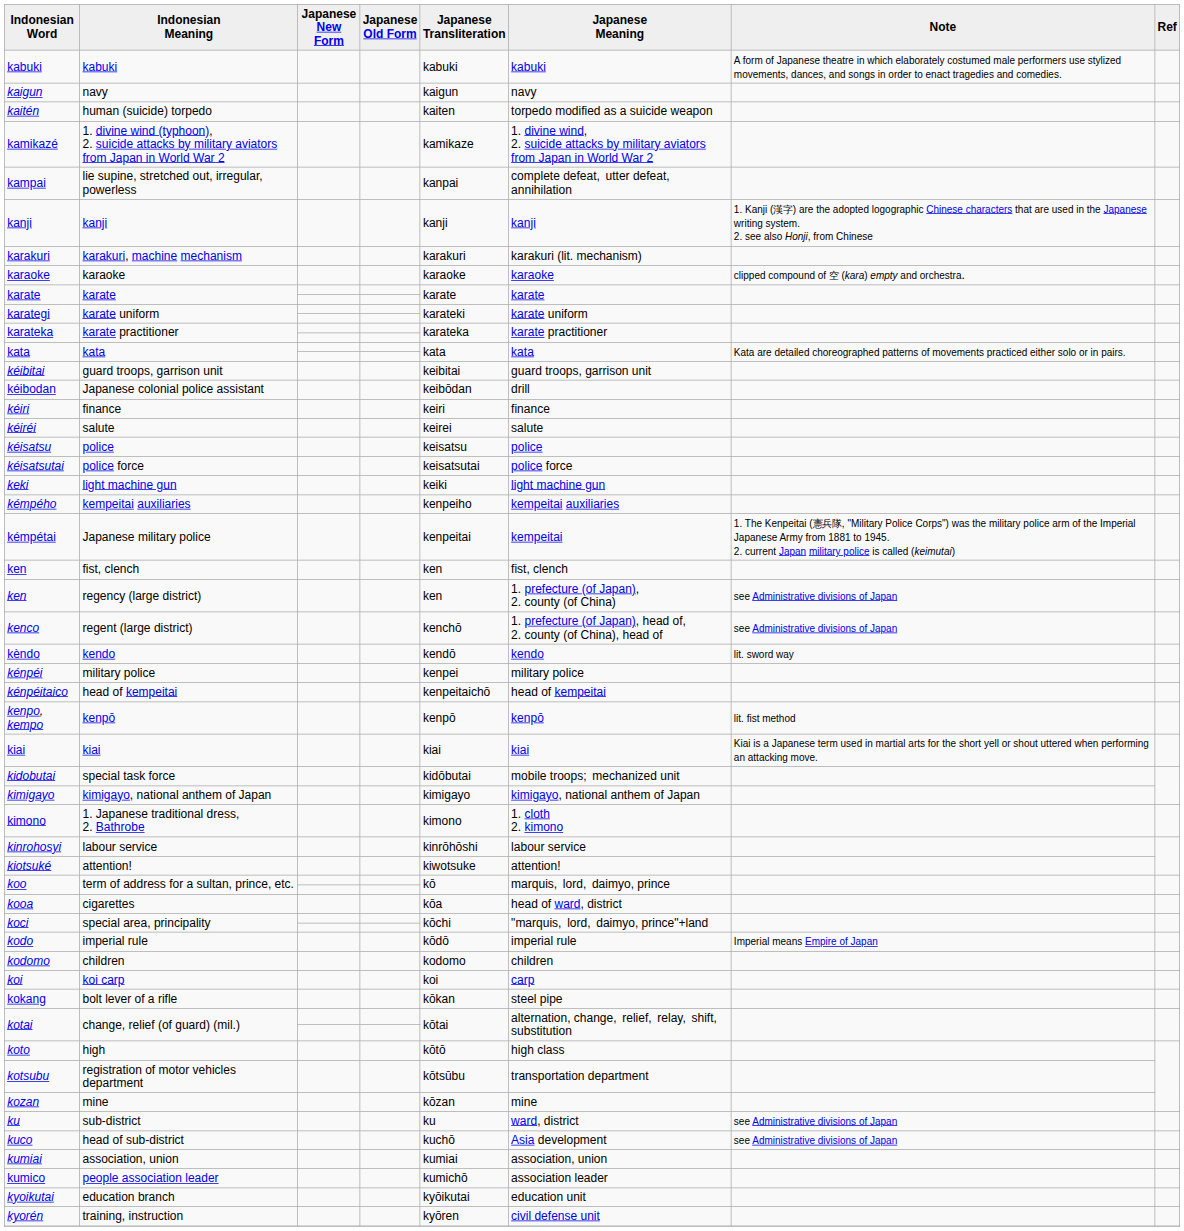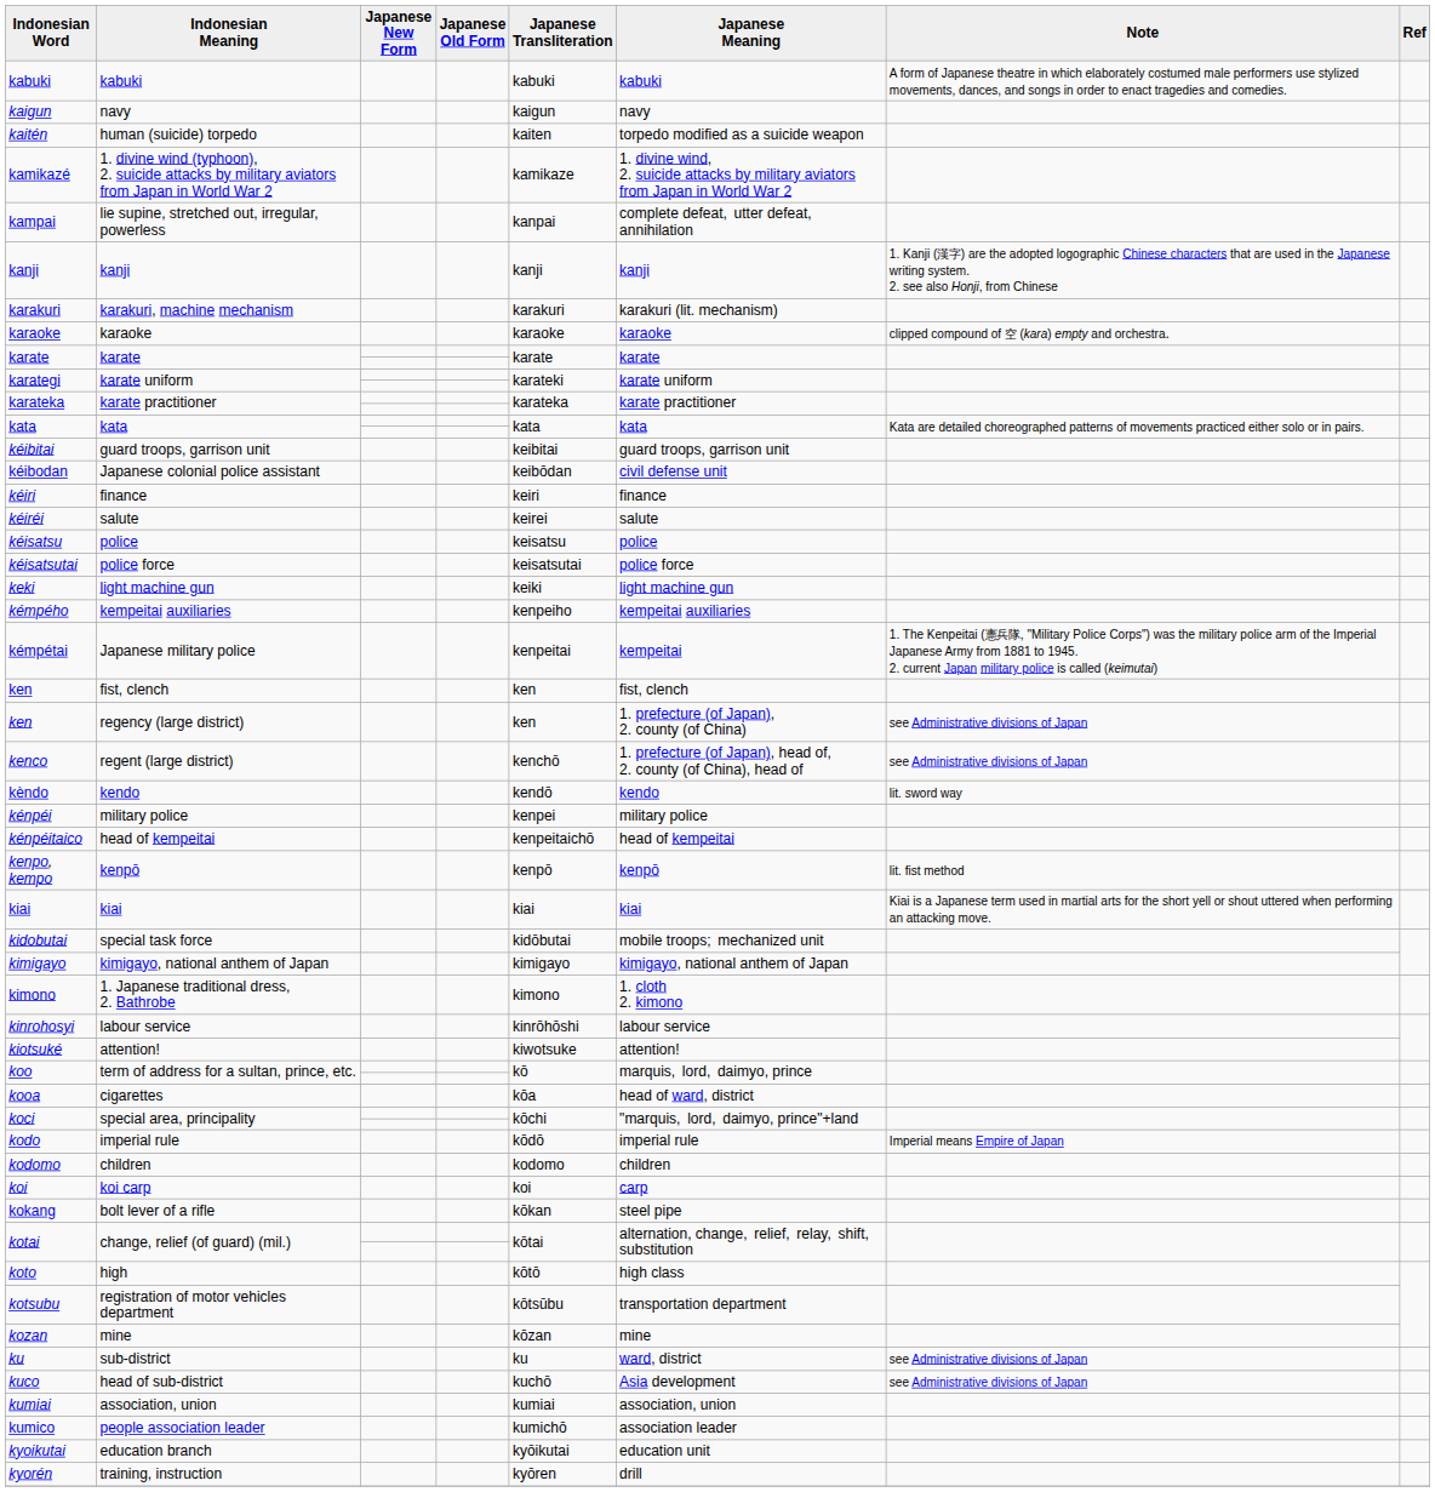 <table class="wikitable">
 <tr>
 <th style="background:#efefef;">Indonesian <br>Word</th>
 <th style="background:#efefef;">Indonesian <br>Meaning</th>
 <th style="background:#efefef;">Japanese <br><a href='#'>New Form</a></th>
 <th style="background:#efefef;">Japanese <br><a href='#'>Old Form</a></th>
 <th style="background:#efefef;">Japanese <br>Transliteration</th>
 <th style="background:#efefef;">Japanese <br>Meaning</th>
 <th style="background:#efefef;">Note</th>
 <th style="background:#efefef;">Ref</th>
 </tr>
 <tr>
 <td><a href='#'>kabuki</a></td>
 <td><a href='#'>kabuki</a></td>
 <td></td>
 <td></td>
 <td>kabuki</td>
 <td><a href='#'>kabuki</a></td>
 <td><small>A form of Japanese theatre in which elaborately costumed male performers use stylized movements, dances, and songs in order to enact tragedies and comedies.</small></td>
 <td></td>
 </tr>
 <tr>
 <td><em><a href='#'>kaigun</a></em></td>
 <td>navy</td>
 <td></td>
 <td></td>
 <td>kaigun</td>
 <td>navy</td>
 <td><small></small></td>
 <td></td>
 </tr>
 <tr>
 <td><em><a href='#'>kaitén</a></em></td>
 <td>human (suicide) torpedo</td>
 <td></td>
 <td></td>
 <td>kaiten</td>
 <td>torpedo modified as a suicide weapon</td>
 <td><small></small></td>
 <td></td>
 </tr>
 <tr>
 <td><a href='#'>kamikazé</a></td>
 <td>1. <a href='#'>divine wind (typhoon)</a>, <br>2. <a href='#'>suicide attacks by military aviators from Japan in World War 2</a></td>
 <td></td>
 <td></td>
 <td>kamikaze</td>
 <td>1. <a href='#'>divine wind</a>, <br>2. <a href='#'>suicide attacks by military aviators from Japan in World War 2</a></td>
 <td></td>
 <td></td>
 </tr>
 <tr>
 <td><a href='#'>kampai</a></td>
 <td>lie supine, stretched out, irregular, powerless</td>
 <td></td>
 <td></td>
 <td>kanpai</td>
 <td>complete defeat,  utter defeat,  annihilation</td>
 <td></td>
 <td></td>
 </tr>
 <tr>
 <td><a href='#'>kanji</a></td>
 <td><a href='#'>kanji</a></td>
 <td></td>
 <td></td>
 <td>kanji</td>
 <td><a href='#'>kanji</a></td>
 <td><small>1. Kanji (漢字) are the adopted logographic <a href='#'>Chinese characters</a> that are used in the <a href='#'>Japanese</a> writing system. <br>2. see also <em>Honji</em>, from Chinese</small></td>
 <td></td>
 </tr>
 <tr>
 <td><a href='#'>karakuri</a></td>
 <td><a href='#'>karakuri</a>, <a href='#'>machine</a> <a href='#'>mechanism</a></td>
 <td></td>
 <td></td>
 <td>karakuri</td>
 <td>karakuri (lit. mechanism)</td>
 <td></td>
 <td></td>
 </tr>
 <tr>
 <td><a href='#'>karaoke</a></td>
 <td>karaoke</td>
 <td></td>
 <td></td>
 <td>karaoke</td>
 <td><a href='#'>karaoke</a></td>
 <td><small>clipped compound of 空 (<em>kara</em>) <em>empty</em> and orchestra</small>.</td>
 <td></td>
 </tr>
 <tr>
 <td rowspan="2"><a href='#'>karate</a></td>
 <td rowspan="2"><a href='#'>karate</a></td>
 <td></td>
 <td></td>
 <td rowspan="2">karate</td>
 <td rowspan="2"><a href='#'>karate</a></td>
 <td rowspan="2"></td>
 <td rowspan="2"></td>
 </tr>
 <tr>
 <td></td>
 <td></td>
 </tr>
 <tr>
 <td rowspan="2"><a href='#'>karategi</a></td>
 <td rowspan="2"><a href='#'>karate</a> uniform</td>
 <td></td>
 <td></td>
 <td rowspan="2">karateki</td>
 <td rowspan="2"><a href='#'>karate</a> uniform</td>
 <td rowspan="2"></td>
 <td rowspan="2"></td>
 </tr>
 <tr>
 <td></td>
 <td></td>
 </tr>
 <tr>
 <td rowspan="2"><a href='#'>karateka</a></td>
 <td rowspan="2"><a href='#'>karate</a> practitioner</td>
 <td></td>
 <td></td>
 <td rowspan="2">karateka</td>
 <td rowspan="2"><a href='#'>karate</a> practitioner</td>
 <td rowspan="2"></td>
 <td rowspan="2"></td>
 </tr>
 <tr>
 <td></td>
 <td></td>
 </tr>
 <tr>
 <td rowspan="2"><a href='#'>kata</a></td>
 <td rowspan="2"><a href='#'>kata</a></td>
 <td></td>
 <td></td>
 <td rowspan="2">kata</td>
 <td rowspan="2"><a href='#'>kata</a></td>
 <td rowspan="2"><small>Kata are detailed choreographed patterns of movements practiced either solo or in pairs.</small></td>
 <td rowspan="2"></td>
 </tr>
 <tr>
 <td></td>
 <td></td>
 </tr>
 <tr>
 <td><em><a href='#'>kéibitai</a></em></td>
 <td>guard troops, garrison unit</td>
 <td></td>
 <td></td>
 <td>keibitai</td>
 <td>guard troops, garrison unit</td>
 <td></td>
 <td></td>
 </tr>
 <tr>
 <td><a href='#'>kéibodan</a></td>
 <td>Japanese colonial police assistant</td>
 <td></td>
 <td></td>
 <td>keibōdan</td>
-<td>drill</td>
+<td><a href='#'>civil defense unit</a></td>
 <td></td>
 <td></td>
 </tr>
 <tr>
 <td><em><a href='#'>kéiri</a></em></td>
 <td>finance</td>
 <td></td>
 <td></td>
 <td>keiri</td>
 <td>finance</td>
 <td></td>
 <td></td>
 </tr>
 <tr>
 <td><em><a href='#'>kéiréi</a></em></td>
 <td>salute</td>
 <td></td>
 <td></td>
 <td>keirei</td>
 <td>salute</td>
 <td></td>
 <td></td>
 </tr>
 <tr>
 <td><em><a href='#'>kéisatsu</a></em></td>
 <td><a href='#'>police</a></td>
 <td></td>
 <td></td>
 <td>keisatsu</td>
 <td><a href='#'>police</a></td>
 <td></td>
 <td></td>
 </tr>
 <tr>
 <td><em><a href='#'>kéisatsutai</a></em></td>
 <td><a href='#'>police</a> force</td>
 <td></td>
 <td></td>
 <td>keisatsutai</td>
 <td><a href='#'>police</a> force</td>
 <td></td>
 <td></td>
 </tr>
 <tr>
 <td><em><a href='#'>keki</a></em></td>
 <td><a href='#'>light machine gun</a></td>
 <td></td>
 <td></td>
 <td>keiki</td>
 <td><a href='#'>light machine gun</a></td>
 <td></td>
 <td></td>
 </tr>
 <tr>
 <td><em><a href='#'>kémpého</a></em></td>
 <td><a href='#'>kempeitai</a> <a href='#'>auxiliaries</a></td>
 <td></td>
 <td></td>
 <td>kenpeiho</td>
 <td><a href='#'>kempeitai</a> <a href='#'>auxiliaries</a></td>
 <td></td>
 <td></td>
 </tr>
 <tr>
 <td><a href='#'>kémpétai</a></td>
 <td>Japanese military police</td>
 <td></td>
 <td></td>
 <td>kenpeitai</td>
 <td><a href='#'>kempeitai</a></td>
 <td><small>1. The Kenpeitai (憲兵隊, "Military Police Corps") was the military police arm of the Imperial Japanese Army from 1881 to 1945. <br>2. current <a href='#'>Japan</a> <a href='#'>military police</a> is called  (<em>keimutai</em>)</small></td>
 <td></td>
 </tr>
 <tr>
 <td><a href='#'>ken</a></td>
 <td>fist, clench</td>
 <td></td>
 <td></td>
 <td>ken</td>
 <td>fist, clench</td>
 <td></td>
 <td></td>
 </tr>
 <tr>
 <td><em><a href='#'>ken</a></em></td>
 <td>regency (large district)</td>
 <td></td>
 <td></td>
 <td>ken</td>
 <td>1. <a href='#'>prefecture (of Japan)</a>, <br>2. county (of China)</td>
 <td><small>see <a href='#'>Administrative divisions of Japan</a></small></td>
 <td></td>
 </tr>
 <tr>
 <td><em><a href='#'>kenco</a></em></td>
 <td>regent (large district)</td>
 <td></td>
 <td></td>
 <td>kenchō</td>
 <td>1. <a href='#'>prefecture (of Japan)</a>, head of, <br>2. county (of China), head of</td>
 <td><small>see <a href='#'>Administrative divisions of Japan</a></small></td>
 <td></td>
 </tr>
 <tr>
 <td><a href='#'>kèndo</a></td>
 <td><a href='#'>kendo</a></td>
 <td></td>
 <td></td>
 <td>kendō</td>
 <td><a href='#'>kendo</a></td>
 <td><small>lit. sword way</small></td>
 <td></td>
 </tr>
 <tr>
 <td><em><a href='#'>kénpéi</a></em></td>
 <td>military police</td>
 <td></td>
 <td></td>
 <td>kenpei</td>
 <td>military police</td>
 <td></td>
 <td></td>
 </tr>
 <tr>
 <td><em><a href='#'>kénpéitaico</a></em></td>
 <td>head of <a href='#'>kempeitai</a></td>
 <td></td>
 <td></td>
 <td>kenpeitaichō</td>
 <td>head of <a href='#'>kempeitai</a></td>
 <td></td>
 <td></td>
 </tr>
 <tr>
 <td><em><a href='#'>kenpo</a>, <a href='#'>kempo</a></em></td>
 <td><a href='#'>kenpō</a></td>
 <td></td>
 <td></td>
 <td>kenpō</td>
 <td><a href='#'>kenpō</a></td>
 <td><small>lit. fist method</small></td>
 <td></td>
 </tr>
 <tr>
 <td><a href='#'>kiai</a></td>
 <td><a href='#'>kiai</a></td>
 <td></td>
 <td></td>
 <td>kiai</td>
 <td><a href='#'>kiai</a></td>
 <td><small>Kiai is a Japanese term used in martial arts for the short yell or shout uttered when performing an attacking move.</small></td>
 <td></td>
 </tr>
 <tr>
 <td><em><a href='#'>kidobutai</a></em></td>
 <td>special task force</td>
 <td></td>
 <td></td>
 <td>kidōbutai</td>
 <td>mobile troops;  mechanized unit</td>
 <td><small></small></td>
 </tr>
 <tr>
 <td><em><a href='#'>kimigayo</a></em></td>
 <td><a href='#'>kimigayo</a>, national anthem of Japan</td>
 <td></td>
 <td></td>
 <td>kimigayo</td>
 <td><a href='#'>kimigayo</a>, national anthem of Japan</td>
 <td><small></small></td>
 </tr>
 <tr>
 <td><a href='#'>kimono</a></td>
 <td>1. Japanese traditional dress, <br>2. <a href='#'>Bathrobe</a></td>
 <td></td>
 <td></td>
 <td>kimono</td>
 <td>1. <a href='#'>cloth</a><br>2. <a href='#'>kimono</a></td>
 <td></td>
 <td></td>
 </tr>
 <tr>
 <td><em><a href='#'>kinrohosyi</a></em></td>
 <td>labour service</td>
 <td></td>
 <td></td>
 <td>kinrōhōshi</td>
 <td>labour service</td>
 <td><small></small></td>
 </tr>
 <tr>
 <td><em><a href='#'>kiotsuké</a></em></td>
 <td>attention!</td>
 <td></td>
 <td></td>
 <td>kiwotsuke</td>
 <td>attention!</td>
 <td><small></small></td>
 </tr>
 <tr>
 <td rowspan="2"><em><a href='#'>koo</a></em></td>
 <td rowspan="2">term of address for a sultan, prince, etc.</td>
 <td></td>
 <td></td>
 <td rowspan="2">kō</td>
 <td rowspan="2">marquis,  lord,  daimyo, prince</td>
 <td rowspan="2"></td>
 <td rowspan="2"></td>
 </tr>
 <tr>
 <td></td>
 <td></td>
 </tr>
 <tr>
 <td><em><a href='#'>kooa</a></em></td>
 <td>cigarettes</td>
 <td></td>
 <td></td>
 <td>kōa</td>
 <td>head of <a href='#'>ward</a>, district</td>
 <td></td>
 <td></td>
 </tr>
 <tr>
 <td rowspan="2"><em><a href='#'>koci</a></em></td>
 <td rowspan="2">special area, principality</td>
 <td></td>
 <td></td>
 <td rowspan="2">kōchi</td>
 <td rowspan="2">"marquis,  lord,  daimyo, prince"+land</td>
 <td rowspan="2"></td>
 <td rowspan="2"></td>
 </tr>
 <tr>
 <td></td>
 <td></td>
 </tr>
 <tr>
 <td><em><a href='#'>kodo</a></em></td>
 <td>imperial rule</td>
 <td></td>
 <td></td>
 <td>kōdō</td>
 <td>imperial rule</td>
 <td><small>Imperial means <a href='#'>Empire of Japan</a></small></td>
 <td></td>
 </tr>
 <tr>
 <td><em><a href='#'>kodomo</a></em></td>
 <td>children</td>
 <td></td>
 <td></td>
 <td>kodomo</td>
 <td>children</td>
 <td><small></small></td>
 </tr>
 <tr>
 <td><em><a href='#'>koi</a></em></td>
 <td><a href='#'>koi carp</a></td>
 <td></td>
 <td></td>
 <td>koi</td>
 <td><a href='#'>carp</a></td>
 <td></td>
 <td></td>
 </tr>
 <tr>
 <td><a href='#'>kokang</a></td>
 <td>bolt lever of a rifle</td>
 <td></td>
 <td></td>
 <td>kōkan</td>
 <td>steel pipe</td>
 <td><small></small></td>
 </tr>
 <tr>
 <td rowspan="2"><em><a href='#'>kotai</a></em></td>
 <td rowspan="2">change, relief (of guard) (mil.)</td>
 <td></td>
 <td></td>
 <td rowspan="2">kōtai</td>
 <td rowspan="2">alternation, change,  relief,  relay,  shift,  substitution</td>
 <td rowspan="2"></td>
 <td rowspan="2"></td>
 </tr>
 <tr>
 <td></td>
 <td></td>
 </tr>
 <tr>
 <td><em><a href='#'>koto</a></em></td>
 <td>high</td>
 <td></td>
 <td></td>
 <td>kōtō</td>
 <td>high class</td>
 <td><small></small></td>
 </tr>
 <tr>
 <td><em><a href='#'>kotsubu</a></em></td>
 <td>registration of motor vehicles department</td>
 <td></td>
 <td></td>
 <td>kōtsūbu</td>
 <td>transportation department</td>
 <td><small></small></td>
 </tr>
 <tr>
 <td><em><a href='#'>kozan</a></em></td>
 <td>mine</td>
 <td></td>
 <td></td>
 <td>kōzan</td>
 <td>mine</td>
 <td><small></small></td>
 </tr>
 <tr>
 <td><em><a href='#'>ku</a></em></td>
 <td>sub-district</td>
 <td></td>
 <td></td>
 <td>ku</td>
 <td><a href='#'>ward</a>, district</td>
 <td><small>see <a href='#'>Administrative divisions of Japan</a></small></td>
 <td></td>
 </tr>
 <tr>
 <td><em><a href='#'>kuco</a></em></td>
 <td>head of sub-district</td>
 <td></td>
 <td></td>
 <td>kuchō</td>
 <td><a href='#'>Asia</a> development</td>
 <td><small>see <a href='#'>Administrative divisions of Japan</a></small></td>
 <td></td>
 </tr>
 <tr>
 <td><em><a href='#'>kumiai</a></em></td>
 <td>association, union</td>
 <td></td>
 <td></td>
 <td>kumiai</td>
 <td>association, union</td>
 <td></td>
 <td></td>
 </tr>
 <tr>
 <td><a href='#'>kumico</a></td>
 <td><a href='#'>people association leader</a></td>
 <td></td>
 <td></td>
 <td>kumichō</td>
 <td>association leader</td>
 <td></td>
 <td></td>
 </tr>
 <tr>
 <td><em><a href='#'>kyoikutai</a></em></td>
 <td>education branch</td>
 <td></td>
 <td></td>
 <td>kyōikutai</td>
 <td>education unit</td>
 <td></td>
 <td></td>
 </tr>
 <tr>
 <td><em><a href='#'>kyorén</a></em></td>
 <td>training, instruction</td>
 <td></td>
 <td></td>
 <td>kyōren</td>
-<td><a href='#'>civil defense unit</a></td>
+<td>drill</td>
 <td></td>
 <td></td>
 </tr>
 <tr>
 </tr>
 </table>
